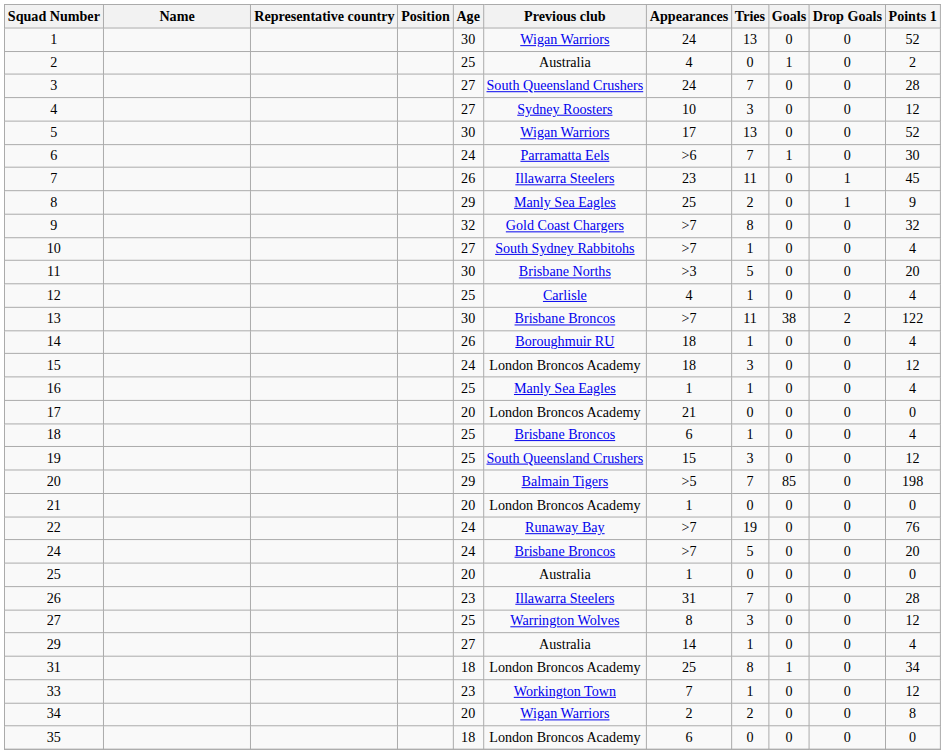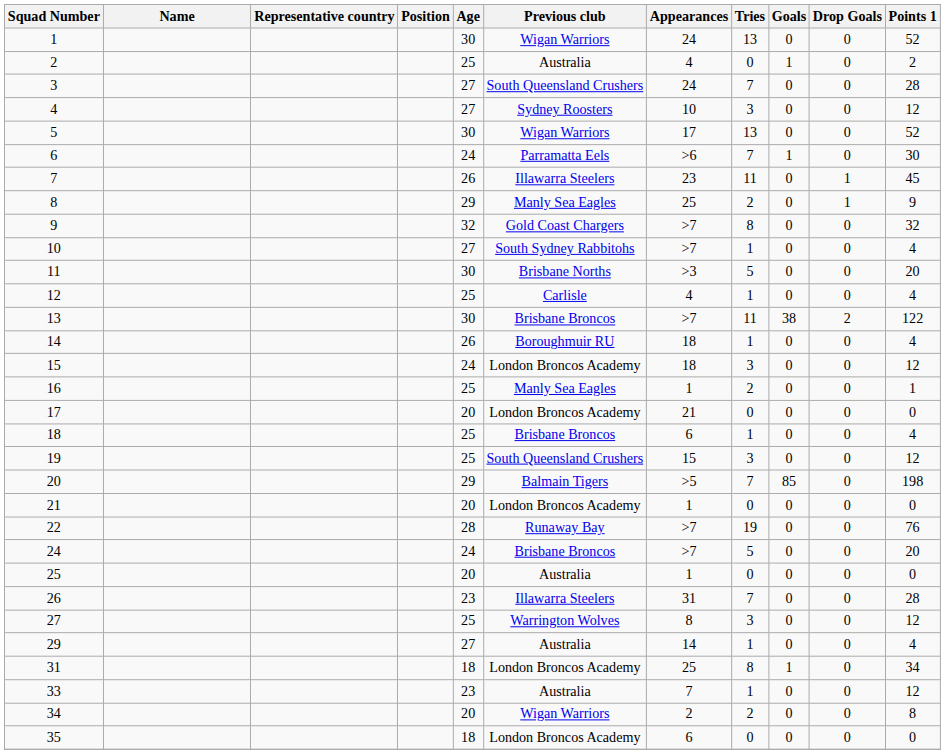 <table class="wikitable sortable" style="text-align: center; font-size:90%">
 <tr>
 <th>Squad Number</th>
 <th style="width:10em">Name</th>
 <th>Representative country</th>
 <th>Position</th>
 <th>Age</th>
 <th>Previous club</th>
 <th>Appearances</th>
 <th>Tries</th>
 <th>Goals</th>
 <th>Drop Goals</th>
 <th>Points 1</th>
 </tr>
 <tr>
 <td>1</td>
 <td></td>
 <td></td>
 <td></td>
 <td>30</td>
 <td> <a href='#'>Wigan Warriors</a></td>
 <td>24</td>
 <td>13</td>
 <td>0</td>
 <td>0</td>
 <td>52</td>
 </tr>
 <tr>
 <td>2</td>
 <td></td>
 <td></td>
 <td></td>
 <td>25</td>
 <td> Australia</td>
 <td>4</td>
 <td>0</td>
 <td>1</td>
 <td>0</td>
 <td>2</td>
 </tr>
 <tr>
 <td>3</td>
 <td></td>
 <td></td>
 <td></td>
 <td>27</td>
 <td> <a href='#'>South Queensland Crushers</a></td>
 <td>24</td>
 <td>7</td>
 <td>0</td>
 <td>0</td>
 <td>28</td>
 </tr>
 <tr>
 <td>4</td>
 <td></td>
 <td></td>
 <td></td>
 <td>27</td>
 <td> <a href='#'>Sydney Roosters</a></td>
 <td>10</td>
 <td>3</td>
 <td>0</td>
 <td>0</td>
 <td>12</td>
 </tr>
 <tr>
 <td>5</td>
 <td></td>
 <td></td>
 <td></td>
 <td>30</td>
 <td> <a href='#'>Wigan Warriors</a></td>
 <td>17</td>
 <td>13</td>
 <td>0</td>
 <td>0</td>
 <td>52</td>
 </tr>
 <tr>
 <td>6</td>
 <td></td>
 <td></td>
 <td></td>
 <td>24</td>
 <td> <a href='#'>Parramatta Eels</a></td>
 <td>>6</td>
 <td>7</td>
 <td>1</td>
 <td>0</td>
 <td>30</td>
 </tr>
 <tr>
 <td>7</td>
 <td></td>
 <td></td>
 <td></td>
 <td>26</td>
 <td> <a href='#'>Illawarra Steelers</a></td>
 <td>23</td>
 <td>11</td>
 <td>0</td>
 <td>1</td>
 <td>45</td>
 </tr>
 <tr>
 <td>8</td>
 <td></td>
 <td></td>
 <td></td>
 <td>29</td>
 <td> <a href='#'>Manly Sea Eagles</a></td>
 <td>25</td>
 <td>2</td>
 <td>0</td>
 <td>1</td>
 <td>9</td>
 </tr>
 <tr>
 <td>9</td>
 <td></td>
 <td></td>
 <td></td>
 <td>32</td>
 <td> <a href='#'>Gold Coast Chargers</a></td>
 <td>>7</td>
 <td>8</td>
 <td>0</td>
 <td>0</td>
 <td>32</td>
 </tr>
 <tr>
 <td>10</td>
 <td></td>
 <td></td>
 <td></td>
 <td>27</td>
 <td> <a href='#'>South Sydney Rabbitohs</a></td>
 <td>>7</td>
 <td>1</td>
 <td>0</td>
 <td>0</td>
 <td>4</td>
 </tr>
 <tr>
 <td>11</td>
 <td></td>
 <td></td>
 <td></td>
 <td>30</td>
 <td> <a href='#'>Brisbane Norths</a></td>
 <td>>3</td>
 <td>5</td>
 <td>0</td>
 <td>0</td>
 <td>20</td>
 </tr>
 <tr>
 <td>12</td>
 <td></td>
 <td></td>
 <td></td>
 <td>25</td>
 <td> <a href='#'>Carlisle</a></td>
 <td>4</td>
 <td>1</td>
 <td>0</td>
 <td>0</td>
 <td>4</td>
 </tr>
 <tr>
 <td>13</td>
 <td></td>
 <td></td>
 <td></td>
 <td>30</td>
 <td> <a href='#'>Brisbane Broncos</a></td>
 <td>>7</td>
 <td>11</td>
 <td>38</td>
 <td>2</td>
 <td>122</td>
 </tr>
 <tr>
 <td>14</td>
 <td></td>
 <td></td>
 <td></td>
 <td>26</td>
 <td><a href='#'>Boroughmuir RU</a></td>
 <td>18</td>
 <td>1</td>
 <td>0</td>
 <td>0</td>
 <td>4</td>
 </tr>
 <tr>
 <td>15</td>
 <td></td>
 <td></td>
 <td></td>
 <td>24</td>
 <td> London Broncos Academy</td>
 <td>18</td>
 <td>3</td>
 <td>0</td>
 <td>0</td>
 <td>12</td>
 </tr>
 <tr>
 <td>16</td>
 <td></td>
 <td></td>
 <td></td>
 <td>25</td>
 <td> <a href='#'>Manly Sea Eagles</a></td>
 <td>1</td>
-<td>1</td>
+<td>2</td>
 <td>0</td>
 <td>0</td>
-<td>4</td>
+<td>1</td>
 </tr>
 <tr>
 <td>17</td>
 <td></td>
 <td></td>
 <td></td>
 <td>20</td>
 <td> London Broncos Academy</td>
 <td>21</td>
 <td>0</td>
 <td>0</td>
 <td>0</td>
 <td>0</td>
 </tr>
 <tr>
 <td>18</td>
 <td></td>
 <td></td>
 <td></td>
 <td>25</td>
 <td> <a href='#'>Brisbane Broncos</a></td>
 <td>6</td>
 <td>1</td>
 <td>0</td>
 <td>0</td>
 <td>4</td>
 </tr>
 <tr>
 <td>19</td>
 <td></td>
 <td></td>
 <td></td>
 <td>25</td>
 <td> <a href='#'>South Queensland Crushers</a></td>
 <td>15</td>
 <td>3</td>
 <td>0</td>
 <td>0</td>
 <td>12</td>
 </tr>
 <tr>
 <td>20</td>
 <td></td>
 <td></td>
 <td></td>
 <td>29</td>
 <td> <a href='#'>Balmain Tigers</a></td>
 <td>>5</td>
 <td>7</td>
 <td>85</td>
 <td>0</td>
 <td>198</td>
 </tr>
 <tr>
 <td>21</td>
 <td></td>
 <td></td>
 <td></td>
 <td>20</td>
 <td> London Broncos Academy</td>
 <td>1</td>
 <td>0</td>
 <td>0</td>
 <td>0</td>
 <td>0</td>
 </tr>
 <tr>
 <td>22</td>
 <td></td>
 <td></td>
 <td></td>
-<td>24</td>
+<td>28</td>
 <td> <a href='#'>Runaway Bay</a></td>
 <td>>7</td>
 <td>19</td>
 <td>0</td>
 <td>0</td>
 <td>76</td>
 </tr>
 <tr>
 <td>24</td>
 <td></td>
 <td></td>
 <td></td>
 <td>24</td>
 <td> <a href='#'>Brisbane Broncos</a></td>
 <td>>7</td>
 <td>5</td>
 <td>0</td>
 <td>0</td>
 <td>20</td>
 </tr>
 <tr>
 <td>25</td>
 <td></td>
 <td></td>
 <td></td>
 <td>20</td>
 <td> Australia</td>
 <td>1</td>
 <td>0</td>
 <td>0</td>
 <td>0</td>
 <td>0</td>
 </tr>
 <tr>
 <td>26</td>
 <td></td>
 <td></td>
 <td></td>
 <td>23</td>
 <td> <a href='#'>Illawarra Steelers</a></td>
 <td>31</td>
 <td>7</td>
 <td>0</td>
 <td>0</td>
 <td>28</td>
 </tr>
 <tr>
 <td>27</td>
 <td></td>
 <td></td>
 <td></td>
 <td>25</td>
 <td> <a href='#'>Warrington Wolves</a></td>
 <td>8</td>
 <td>3</td>
 <td>0</td>
 <td>0</td>
 <td>12</td>
 </tr>
 <tr>
 <td>29</td>
 <td></td>
 <td></td>
 <td></td>
 <td>27</td>
 <td> Australia</td>
 <td>14</td>
 <td>1</td>
 <td>0</td>
 <td>0</td>
 <td>4</td>
 </tr>
 <tr>
 <td>31</td>
 <td></td>
 <td></td>
 <td></td>
 <td>18</td>
 <td> London Broncos Academy</td>
 <td>25</td>
 <td>8</td>
 <td>1</td>
 <td>0</td>
 <td>34</td>
 </tr>
 <tr>
 <td>33</td>
 <td></td>
 <td></td>
 <td></td>
 <td>23</td>
-<td> <a href='#'>Workington Town</a></td>
+<td> Australia</td>
 <td>7</td>
 <td>1</td>
 <td>0</td>
 <td>0</td>
 <td>12</td>
 </tr>
 <tr>
 <td>34</td>
 <td></td>
 <td></td>
 <td></td>
 <td>20</td>
 <td> <a href='#'>Wigan Warriors</a></td>
 <td>2</td>
 <td>2</td>
 <td>0</td>
 <td>0</td>
 <td>8</td>
 </tr>
 <tr>
 <td>35</td>
 <td></td>
 <td></td>
 <td></td>
 <td>18</td>
 <td> London Broncos Academy</td>
 <td>6</td>
 <td>0</td>
 <td>0</td>
 <td>0</td>
 <td>0</td>
 </tr>
 <tr>
 </tr>
 </table>
